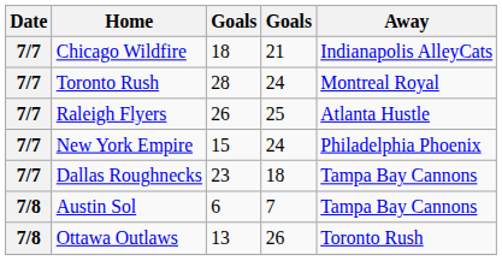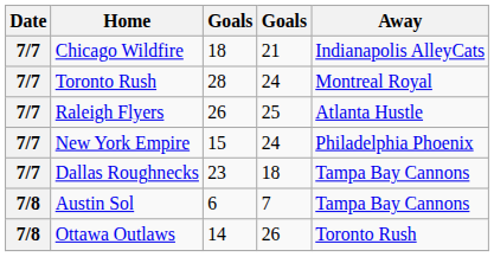 <table class="wikitable" style="font-size: 95%;">
 <tr>
 <th>Date</th>
 <th>Home</th>
 <th>Goals</th>
 <th>Goals</th>
 <th>Away</th>
 </tr>
 <tr>
 <th>7/7</th>
 <td><a href='#'>Chicago Wildfire</a></td>
 <td>18</td>
 <td>21</td>
 <td><a href='#'>Indianapolis AlleyCats</a></td>
 </tr>
 <tr>
 <th>7/7</th>
 <td><a href='#'>Toronto Rush</a></td>
 <td>28</td>
 <td>24</td>
 <td><a href='#'>Montreal Royal</a></td>
 </tr>
 <tr>
 <th>7/7</th>
 <td><a href='#'>Raleigh Flyers</a></td>
 <td>26</td>
 <td>25</td>
 <td><a href='#'>Atlanta Hustle</a></td>
 </tr>
 <tr>
 <th>7/7</th>
 <td><a href='#'>New York Empire</a></td>
 <td>15</td>
 <td>24</td>
 <td><a href='#'>Philadelphia Phoenix</a></td>
 </tr>
 <tr>
 <th>7/7</th>
 <td><a href='#'>Dallas Roughnecks</a></td>
 <td>23</td>
 <td>18</td>
 <td><a href='#'>Tampa Bay Cannons</a></td>
 </tr>
 <tr>
 <th>7/8</th>
 <td><a href='#'>Austin Sol</a></td>
 <td>6</td>
 <td>7</td>
 <td><a href='#'>Tampa Bay Cannons</a></td>
 </tr>
 <tr>
 <th>7/8</th>
 <td><a href='#'>Ottawa Outlaws</a></td>
-<td>13</td>
+<td>14</td>
 <td>26</td>
 <td><a href='#'>Toronto Rush</a></td>
 </tr>
 <tr>
 </tr>
 </table>
